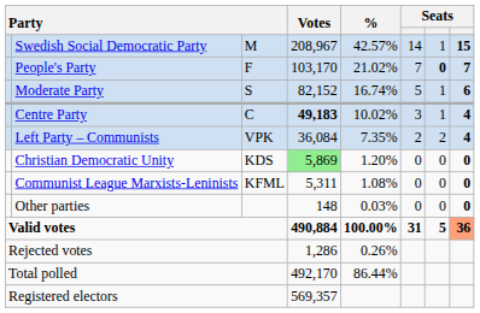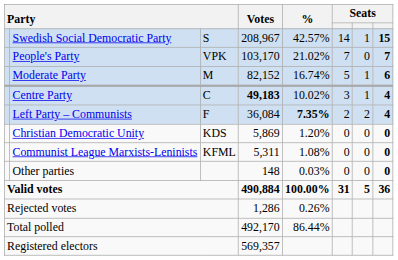 <table class="wikitable" border="1" style="text-align:right;">
 <tr>
 <th style="text-align:left;" valign=bottom rowspan=2 colspan=3>Party</th>
 <th align=center valign=bottom rowspan=2 width="50">Votes</th>
 <th align=center valign=bottom rowspan=2 width="50">%</th>
 <th colspan=3>Seats</th>
 </tr>
 <tr>
 <th align=center valign=bottom width="20"><small></small></th>
 <th align=center valign=bottom width="20"><small><a href='#'></a></small></th>
 <th align=center valign=bottom width="20"><small></small></th>
 </tr>
 <tr style="background:#CEE0F2;">
 <td></td>
 <td align=left style="white-space: nowrap;"><a href='#'>Swedish Social Democratic Party</a></td>
-<td align=left>M</td>
+<td align=left>S</td>
 <td>208,967</td>
 <td>42.57%</td>
 <td>14</td>
 <td>1</td>
 <td><strong>15</strong></td>
 </tr>
 <tr style="background:#CEE0F2;">
 <td></td>
 <td align=left><a href='#'>People's Party</a></td>
-<td align=left>F</td>
+<td align=left>VPK</td>
 <td>103,170</td>
 <td>21.02%</td>
 <td>7</td>
-<td><strong>0</strong></td>
+<td>0</td>
 <td><strong>7</strong></td>
 </tr>
 <tr style="background:#CEE0F2;">
 <td></td>
 <td align=left><a href='#'>Moderate Party</a></td>
-<td align=left>S</td>
+<td align=left>M</td>
 <td>82,152</td>
 <td>16.74%</td>
 <td>5</td>
 <td>1</td>
 <td><strong>6</strong></td>
 </tr>
 <tr style="background:#CEE0F2; border-top:3px solid darkgray;">
 <td></td>
 <td align=left><a href='#'>Centre Party</a></td>
 <td align=left>C</td>
 <td><strong>49,183</strong></td>
 <td>10.02%</td>
 <td>3</td>
 <td>1</td>
 <td><strong>4</strong></td>
 </tr>
 <tr style="background:#CEE0F2;">
 <td></td>
 <td align=left><a href='#'>Left Party – Communists</a></td>
-<td align=left>VPK</td>
+<td align=left>F</td>
 <td>36,084</td>
-<td>7.35%</td>
+<td><strong>7.35%</strong></td>
 <td>2</td>
 <td>2</td>
 <td><strong>4</strong></td>
 </tr>
 <tr>
 <td></td>
 <td align=left><a href='#'>Christian Democratic Unity</a></td>
 <td align=left>KDS</td>
-<td style="background: lightgreen;">5,869</td>
+<td>5,869</td>
 <td>1.20%</td>
 <td>0</td>
 <td>0</td>
 <td><strong>0</strong></td>
 </tr>
 <tr>
 <td></td>
 <td align=left><a href='#'>Communist League Marxists-Leninists</a></td>
 <td align=left>KFML</td>
 <td>5,311</td>
 <td>1.08%</td>
 <td>0</td>
 <td>0</td>
 <td><strong>0</strong></td>
 </tr>
 <tr>
 <td></td>
 <td align=left>Other parties</td>
 <td></td>
 <td>148</td>
 <td>0.03%</td>
 <td>0</td>
 <td>0</td>
 <td><strong>0</strong></td>
 </tr>
 <tr style="font-weight:bold">
 <td align=left colspan=3>Valid votes</td>
 <td>490,884</td>
 <td>100.00%</td>
 <td>31</td>
 <td>5</td>
-<td style="background: lightsalmon;">36</td>
+<td>36</td>
 </tr>
 <tr>
 <td align=left colspan=3>Rejected votes</td>
 <td>1,286</td>
 <td>0.26%</td>
 <td></td>
 <td></td>
 <td></td>
 </tr>
 <tr>
 <td align=left colspan=3>Total polled</td>
 <td>492,170</td>
 <td>86.44%</td>
 <td></td>
 <td></td>
 <td></td>
 </tr>
 <tr>
 <td align=left colspan=3>Registered electors</td>
 <td>569,357</td>
 <td></td>
 <td></td>
 <td></td>
 <td></td>
 </tr>
 </table>
